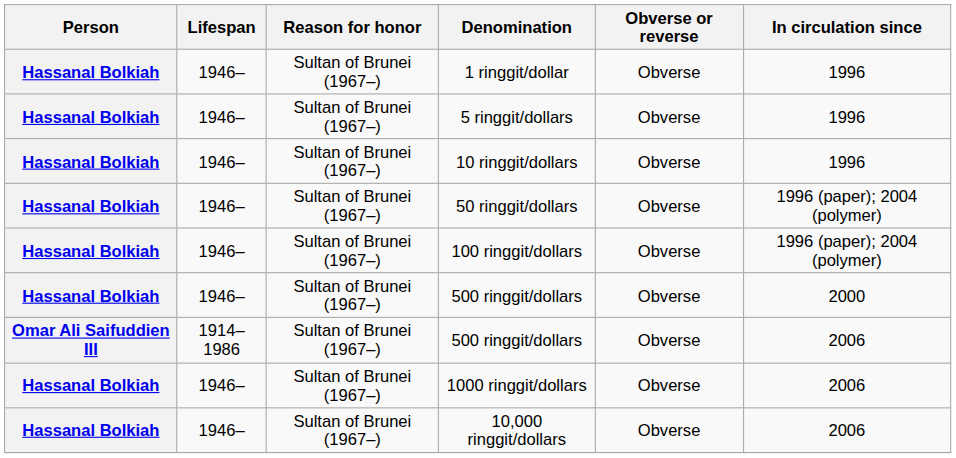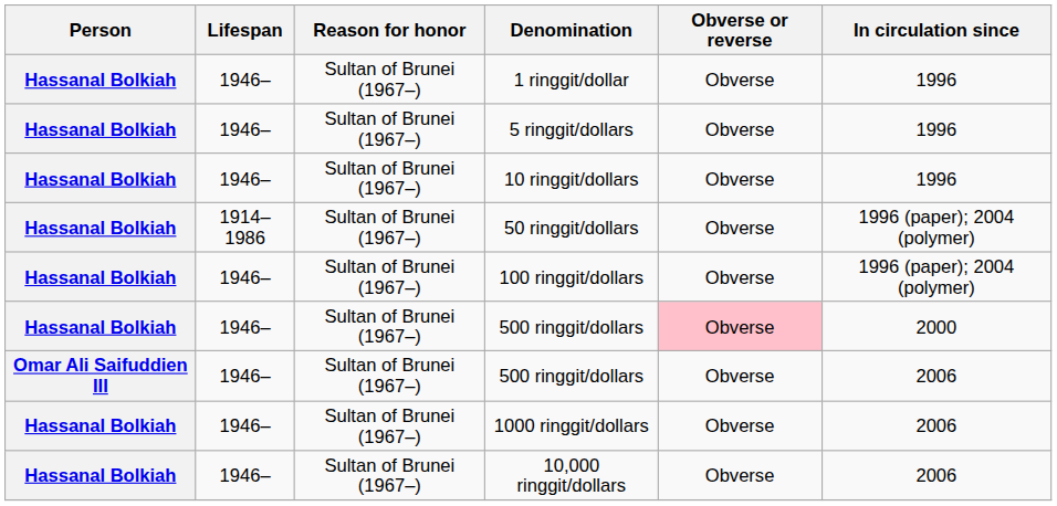 <table class="wikitable" style="font-size: 95%; text-align:center;">
 <tr>
 <th>Person</th>
 <th>Lifespan</th>
 <th>Reason for honor</th>
 <th>Denomination</th>
 <th>Obverse or reverse</th>
 <th>In circulation since</th>
 </tr>
 <tr>
 <th><a href='#'>Hassanal Bolkiah</a></th>
 <td>1946–</td>
 <td>Sultan of Brunei (1967–)</td>
 <td>1 ringgit/dollar</td>
 <td>Obverse</td>
 <td>1996</td>
 </tr>
 <tr>
 <th><a href='#'>Hassanal Bolkiah</a></th>
 <td>1946–</td>
 <td>Sultan of Brunei (1967–)</td>
 <td>5 ringgit/dollars</td>
 <td>Obverse</td>
 <td>1996</td>
 </tr>
 <tr>
 <th><a href='#'>Hassanal Bolkiah</a></th>
 <td>1946–</td>
 <td>Sultan of Brunei (1967–)</td>
 <td>10 ringgit/dollars</td>
 <td>Obverse</td>
 <td>1996</td>
 </tr>
 <tr>
 <th><a href='#'>Hassanal Bolkiah</a></th>
-<td>1946–</td>
+<td>1914–1986</td>
 <td>Sultan of Brunei (1967–)</td>
 <td>50 ringgit/dollars</td>
 <td>Obverse</td>
 <td>1996 (paper); 2004 (polymer)</td>
 </tr>
 <tr>
 <th><a href='#'>Hassanal Bolkiah</a></th>
 <td>1946–</td>
 <td>Sultan of Brunei (1967–)</td>
 <td>100 ringgit/dollars</td>
 <td>Obverse</td>
 <td>1996 (paper); 2004 (polymer)</td>
 </tr>
 <tr>
 <th><a href='#'>Hassanal Bolkiah</a></th>
 <td>1946–</td>
 <td>Sultan of Brunei (1967–)</td>
 <td>500 ringgit/dollars</td>
-<td>Obverse</td>
+<td style="background: pink;">Obverse</td>
 <td>2000</td>
 </tr>
 <tr>
 <th><a href='#'>Omar Ali Saifuddien III</a></th>
-<td>1914–1986</td>
+<td>1946–</td>
 <td>Sultan of Brunei (1967–)</td>
 <td>500 ringgit/dollars</td>
 <td>Obverse</td>
 <td>2006</td>
 </tr>
 <tr>
 <th><a href='#'>Hassanal Bolkiah</a></th>
 <td>1946–</td>
 <td>Sultan of Brunei (1967–)</td>
 <td>1000 ringgit/dollars</td>
 <td>Obverse</td>
 <td>2006</td>
 </tr>
 <tr>
 <th><a href='#'>Hassanal Bolkiah</a></th>
 <td>1946–</td>
 <td>Sultan of Brunei (1967–)</td>
 <td>10,000 ringgit/dollars</td>
 <td>Obverse</td>
 <td>2006</td>
 </tr>
 <tr>
 </tr>
 </table>
